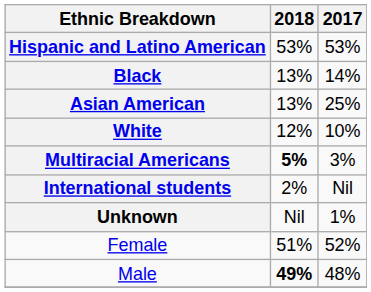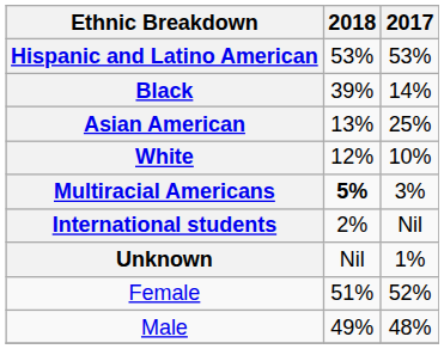 <table class="wikitable" style="text-align:center; float:right; font-size:85%; margin-left:2em; margin:auto;">
 <tr>
 <th><strong>Ethnic Breakdown</strong></th>
 <th><strong>2018</strong></th>
 <th><strong>2017</strong></th>
 </tr>
 <tr>
 <th><a href='#'>Hispanic and Latino American</a></th>
 <td>53%</td>
 <td>53%</td>
 </tr>
 <tr>
 <th><a href='#'>Black</a></th>
-<td>13%</td>
+<td>39%</td>
 <td>14%</td>
 </tr>
 <tr>
 <th><a href='#'>Asian American</a></th>
 <td>13%</td>
 <td>25%</td>
 </tr>
 <tr>
 <th><a href='#'>White</a></th>
 <td>12%</td>
 <td>10%</td>
 </tr>
 <tr>
 <th><a href='#'>Multiracial Americans</a></th>
 <td><strong>5%</strong></td>
 <td>3%</td>
 </tr>
 <tr>
 <th><a href='#'>International students</a></th>
 <td>2%</td>
 <td>Nil</td>
 </tr>
 <tr>
 <th>Unknown</th>
 <td>Nil</td>
 <td>1%</td>
 </tr>
 <tr>
 <td><a href='#'>Female</a></td>
 <td>51%</td>
 <td>52%</td>
 </tr>
 <tr>
 <td><a href='#'>Male</a></td>
-<td><strong>49%</strong></td>
+<td>49%</td>
 <td>48%</td>
 </tr>
 <tr>
 </tr>
 </table>
